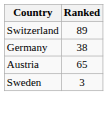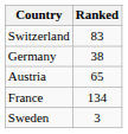 <table class="wikitable sortable">
 <tr>
 <th>Country</th>
 <th>Ranked</th>
 </tr>
 <tr>
 <td>Switzerland</td>
-<td style="text-align:center;">89</td>
+<td style="text-align:center;">83</td>
 </tr>
 <tr>
 <td>Germany</td>
 <td style="text-align:center;">38</td>
 </tr>
 <tr>
 <td>Austria</td>
 <td style="text-align:center;">65</td>
 </tr>
 <tr>
+<td>France</td>
+<td style="text-align:center;">134</td>
+</tr>
+<tr>
 <td>Sweden</td>
 <td style="text-align:center;">3</td>
 </tr>
 </table>
